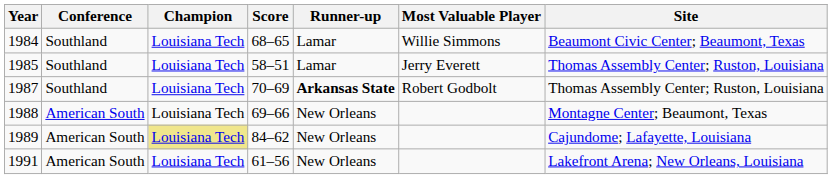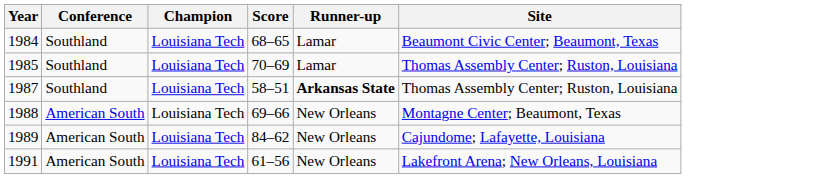 <table class="wikitable">
 <tr bgcolor="#eefef">
 <th>Year</th>
 <th>Conference</th>
 <th>Champion</th>
 <th>Score</th>
 <th>Runner-up</th>
-<th>Most Valuable Player</th>
 <th>Site</th>
 </tr>
 <tr>
 <td>1984</td>
 <td>Southland</td>
 <td><a href='#'>Louisiana Tech</a></td>
 <td>68–65</td>
 <td>Lamar</td>
-<td>Willie Simmons</td>
 <td><a href='#'>Beaumont Civic Center</a>; <a href='#'>Beaumont, Texas</a></td>
 </tr>
 <tr>
 <td>1985</td>
 <td>Southland</td>
 <td><a href='#'>Louisiana Tech</a></td>
-<td>58–51</td>
+<td>70–69</td>
 <td>Lamar</td>
-<td>Jerry Everett</td>
 <td><a href='#'>Thomas Assembly Center</a>; <a href='#'>Ruston, Louisiana</a></td>
 </tr>
 <tr>
 <td>1987</td>
 <td>Southland</td>
 <td><a href='#'>Louisiana Tech</a></td>
-<td>70–69</td>
+<td>58–51</td>
 <td><strong>Arkansas State</strong></td>
-<td>Robert Godbolt</td>
 <td>Thomas Assembly Center; Ruston, Louisiana</td>
 </tr>
 <tr>
 <td>1988</td>
 <td><a href='#'>American South</a></td>
 <td>Louisiana Tech</td>
 <td>69–66</td>
 <td>New Orleans</td>
-<td></td>
 <td><a href='#'>Montagne Center</a>; Beaumont, Texas</td>
 </tr>
 <tr>
 <td>1989</td>
 <td>American South</td>
-<td style="background: khaki;"><a href='#'>Louisiana Tech</a></td>
+<td><a href='#'>Louisiana Tech</a></td>
 <td>84–62</td>
 <td>New Orleans</td>
-<td></td>
 <td><a href='#'>Cajundome</a>; <a href='#'>Lafayette, Louisiana</a></td>
 </tr>
 <tr>
 <td>1991</td>
 <td>American South</td>
 <td><a href='#'>Louisiana Tech</a></td>
 <td>61–56</td>
 <td>New Orleans</td>
-<td></td>
 <td><a href='#'>Lakefront Arena</a>; <a href='#'>New Orleans, Louisiana</a></td>
 </tr>
 </table>
